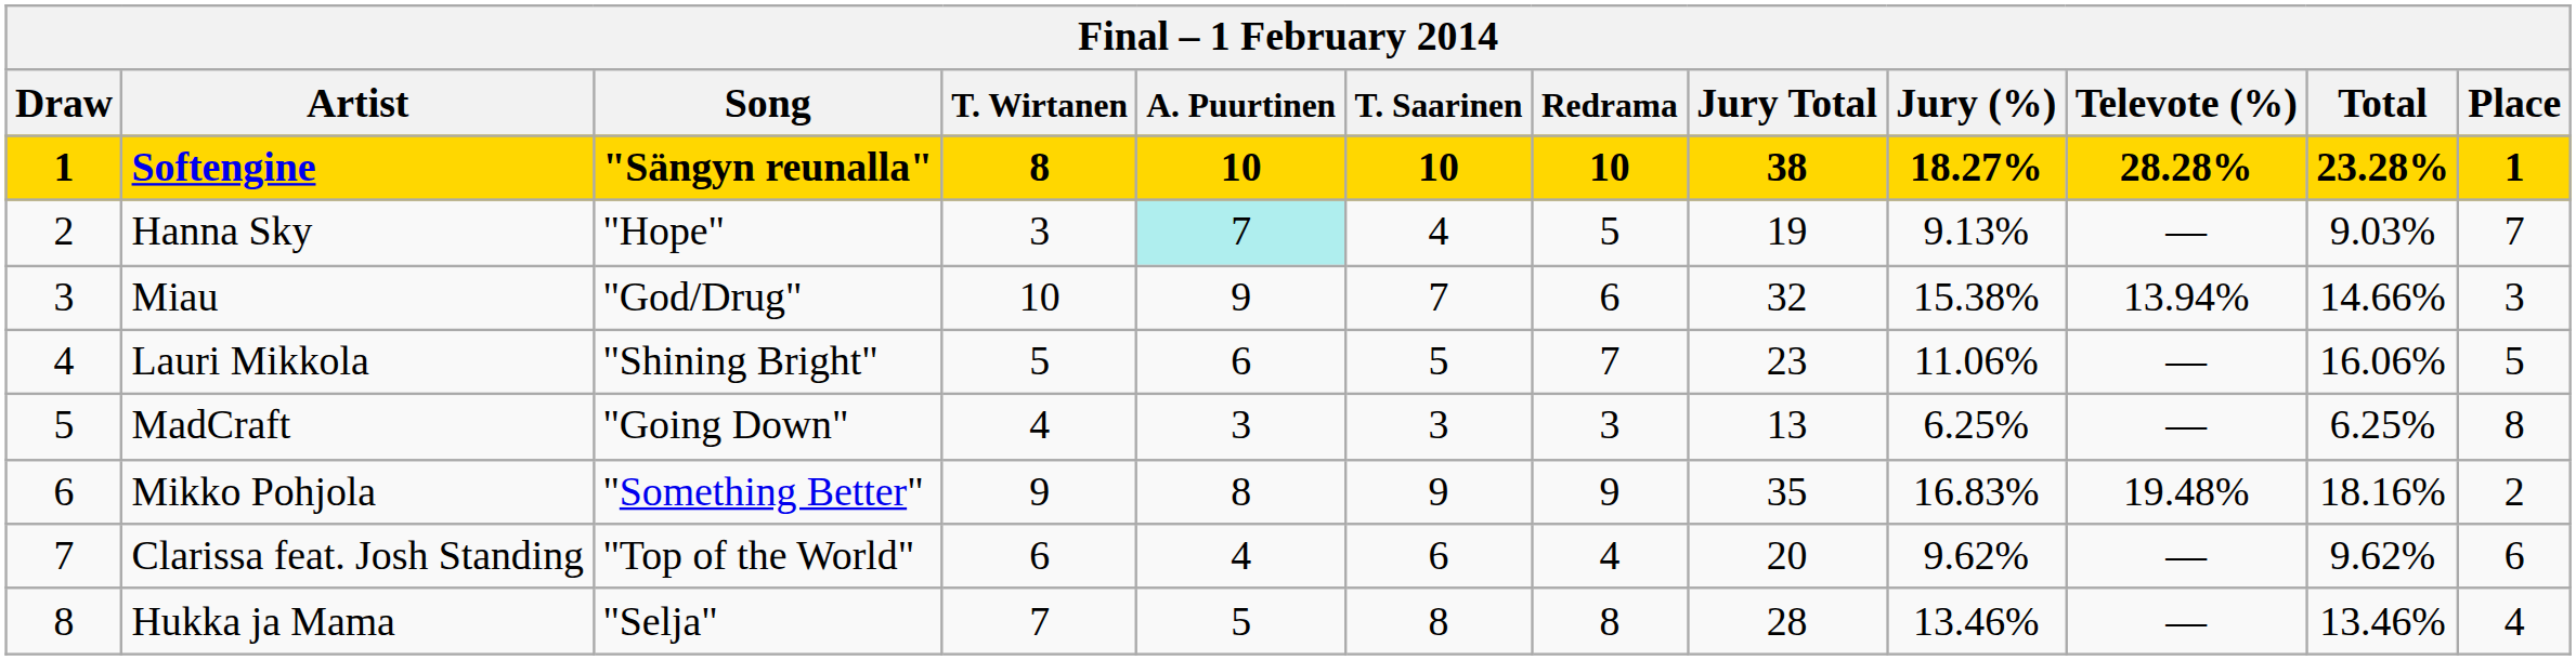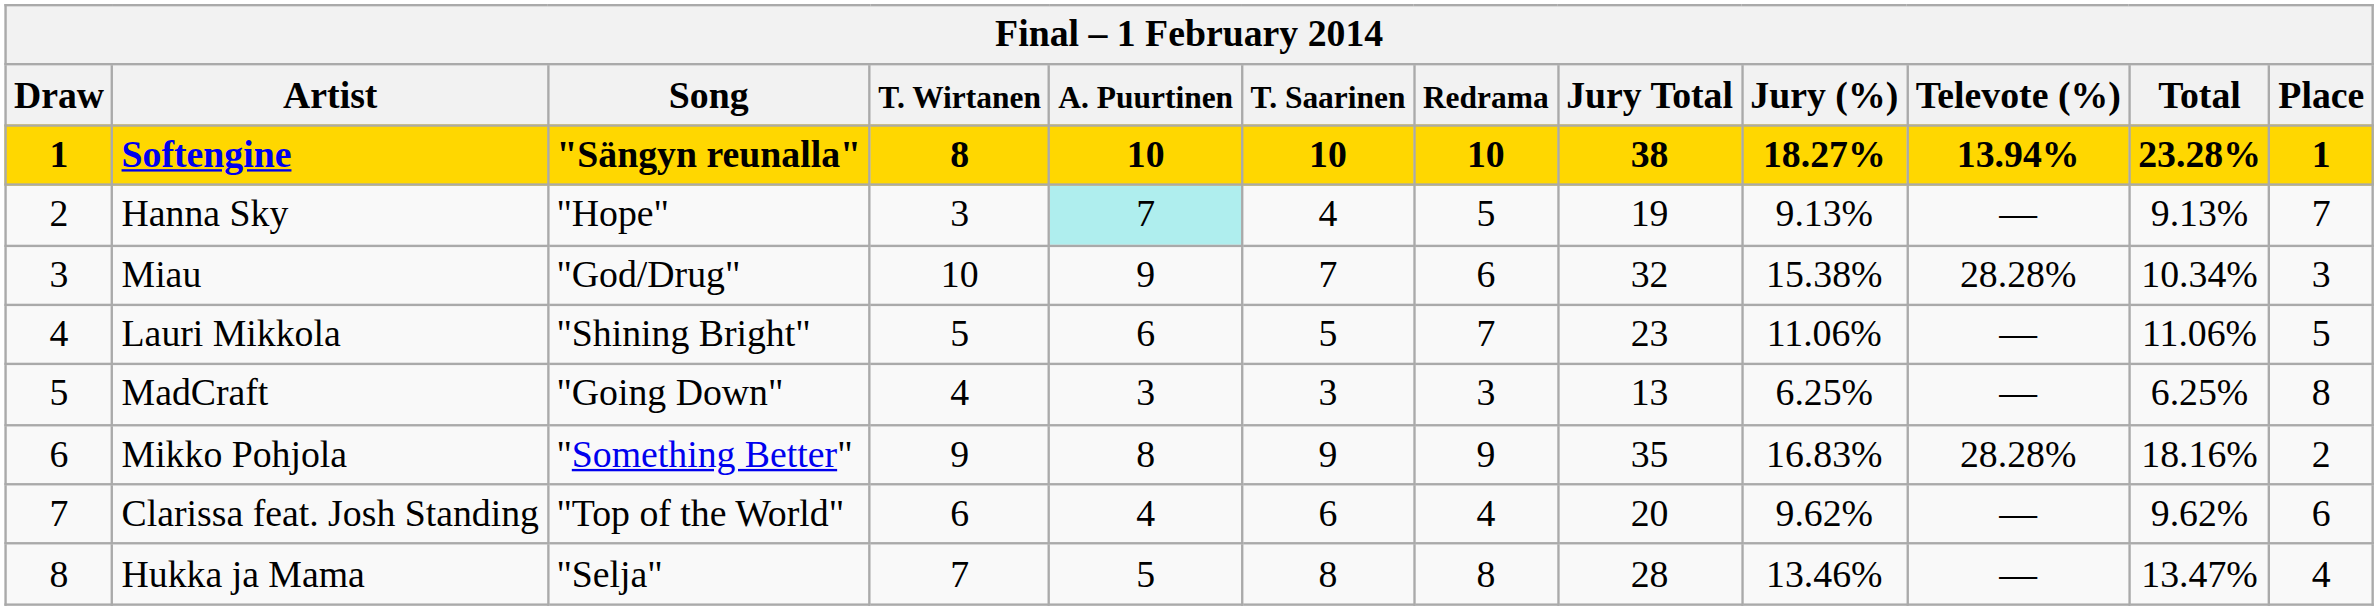 <table class="sortable wikitable" style="margin: 1em auto 1em auto; text-align:center;">
 <tr>
 <th colspan=12>Final – 1 February 2014</th>
 </tr>
 <tr>
 <th>Draw</th>
 <th>Artist</th>
 <th>Song</th>
 <th><small>T. Wirtanen</small></th>
 <th><small>A. Puurtinen</small></th>
 <th><small>T. Saarinen</small></th>
 <th><small>Redrama</small></th>
 <th>Jury Total</th>
 <th>Jury (%)</th>
 <th>Televote (%)</th>
 <th>Total</th>
 <th>Place</th>
 </tr>
 <tr style="font-weight:bold;background:gold;">
 <td>1</td>
 <td align="left"><a href='#'>Softengine</a></td>
 <td align="left">"Sängyn reunalla"</td>
 <td>8</td>
 <td>10</td>
 <td>10</td>
 <td>10</td>
 <td>38</td>
 <td>18.27%</td>
-<td>28.28%</td>
+<td>13.94%</td>
 <td>23.28%</td>
 <td>1</td>
 </tr>
 <tr>
 <td>2</td>
 <td align="left">Hanna Sky</td>
 <td align="left">"Hope"</td>
 <td>3</td>
 <td style="background: paleturquoise;">7</td>
 <td>4</td>
 <td>5</td>
 <td>19</td>
 <td>9.13%</td>
 <td>—</td>
-<td>9.03%</td>
+<td>9.13%</td>
 <td>7</td>
 </tr>
 <tr>
 <td>3</td>
 <td align="left">Miau</td>
 <td align="left">"God/Drug"</td>
 <td>10</td>
 <td>9</td>
 <td>7</td>
 <td>6</td>
 <td>32</td>
 <td>15.38%</td>
-<td>13.94%</td>
-<td>14.66%</td>
+<td>28.28%</td>
+<td>10.34%</td>
 <td>3</td>
 </tr>
 <tr>
 <td>4</td>
 <td align="left">Lauri Mikkola</td>
 <td align="left">"Shining Bright"</td>
 <td>5</td>
 <td>6</td>
 <td>5</td>
 <td>7</td>
 <td>23</td>
 <td>11.06%</td>
 <td>—</td>
-<td>16.06%</td>
+<td>11.06%</td>
 <td>5</td>
 </tr>
 <tr>
 <td>5</td>
 <td align="left">MadCraft</td>
 <td align="left">"Going Down"</td>
 <td>4</td>
 <td>3</td>
 <td>3</td>
 <td>3</td>
 <td>13</td>
 <td>6.25%</td>
 <td>—</td>
 <td>6.25%</td>
 <td>8</td>
 </tr>
 <tr>
 <td>6</td>
 <td align="left">Mikko Pohjola</td>
 <td align="left">"<a href='#'>Something Better</a>"</td>
 <td>9</td>
 <td>8</td>
 <td>9</td>
 <td>9</td>
 <td>35</td>
 <td>16.83%</td>
-<td>19.48%</td>
+<td>28.28%</td>
 <td>18.16%</td>
 <td>2</td>
 </tr>
 <tr>
 <td>7</td>
 <td align="left">Clarissa feat. Josh Standing</td>
 <td align="left">"Top of the World"</td>
 <td>6</td>
 <td>4</td>
 <td>6</td>
 <td>4</td>
 <td>20</td>
 <td>9.62%</td>
 <td>—</td>
 <td>9.62%</td>
 <td>6</td>
 </tr>
 <tr>
 <td>8</td>
 <td align="left">Hukka ja Mama</td>
 <td align="left">"Selja"</td>
 <td>7</td>
 <td>5</td>
 <td>8</td>
 <td>8</td>
 <td>28</td>
 <td>13.46%</td>
 <td>—</td>
-<td>13.46%</td>
+<td>13.47%</td>
 <td>4</td>
 </tr>
 </table>
